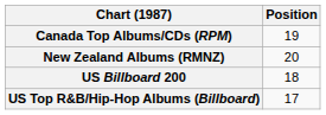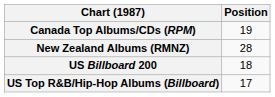 <table class="wikitable sortable plainrowheaders" style="text-align:center">
 <tr>
 <th scope="col">Chart (1987)</th>
 <th scope="col">Position</th>
 </tr>
 <tr>
 <th scope="row">Canada Top Albums/CDs (<em>RPM</em>)</th>
 <td>19</td>
 </tr>
 <tr>
 <th scope="row">New Zealand Albums (RMNZ)</th>
-<td>20</td>
+<td>28</td>
 </tr>
 <tr>
 <th scope="row">US <em>Billboard</em> 200</th>
 <td>18</td>
 </tr>
 <tr>
 <th scope="row">US Top R&B/Hip-Hop Albums (<em>Billboard</em>)</th>
 <td>17</td>
 </tr>
 </table>
